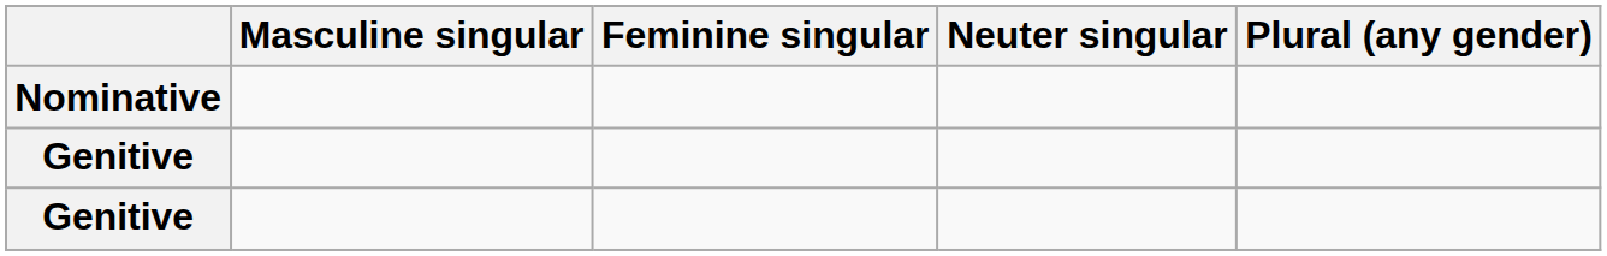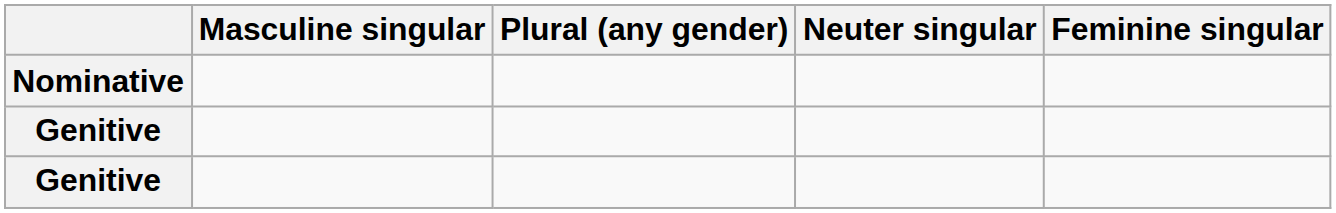 <table class="wikitable">
 <tr>
 <th></th>
 <th>Masculine singular</th>
+<th>Plural (any gender)</th>
+<th>Neuter singular</th>
 <th>Feminine singular</th>
-<th>Neuter singular</th>
-<th>Plural (any gender)</th>
 </tr>
 <tr>
 <th>Nominative</th>
 <td></td>
 <td></td>
 <td></td>
 <td></td>
 </tr>
 <tr>
 <th>Genitive</th>
 <td></td>
 <td></td>
 <td></td>
 <td></td>
 </tr>
 <tr>
 <th>Genitive</th>
 <td></td>
 <td></td>
 <td></td>
 <td></td>
 </tr>
 </table>
